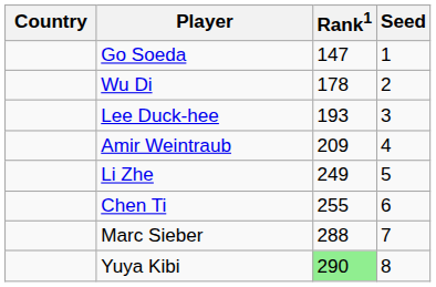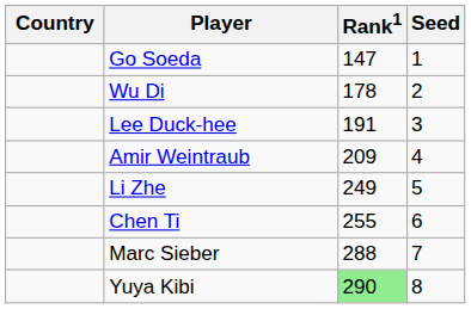 <table class="sortable wikitable">
 <tr>
 <th width="70">Country</th>
 <th width="175">Player</th>
 <th>Rank<sup>1</sup></th>
 <th>Seed</th>
 </tr>
 <tr>
 <td></td>
 <td><a href='#'>Go Soeda</a></td>
 <td>147</td>
 <td>1</td>
 </tr>
 <tr>
 <td></td>
 <td><a href='#'>Wu Di</a></td>
 <td>178</td>
 <td>2</td>
 </tr>
 <tr>
 <td></td>
 <td><a href='#'>Lee Duck-hee</a></td>
-<td>193</td>
+<td>191</td>
 <td>3</td>
 </tr>
 <tr>
 <td></td>
 <td><a href='#'>Amir Weintraub</a></td>
 <td>209</td>
 <td>4</td>
 </tr>
 <tr>
 <td></td>
 <td><a href='#'>Li Zhe</a></td>
 <td>249</td>
 <td>5</td>
 </tr>
 <tr>
 <td></td>
 <td><a href='#'>Chen Ti</a></td>
 <td>255</td>
 <td>6</td>
 </tr>
 <tr>
 <td></td>
 <td>Marc Sieber</td>
 <td>288</td>
 <td>7</td>
 </tr>
 <tr>
 <td></td>
 <td>Yuya Kibi</td>
 <td style="background: lightgreen;">290</td>
 <td>8</td>
 </tr>
 </table>
